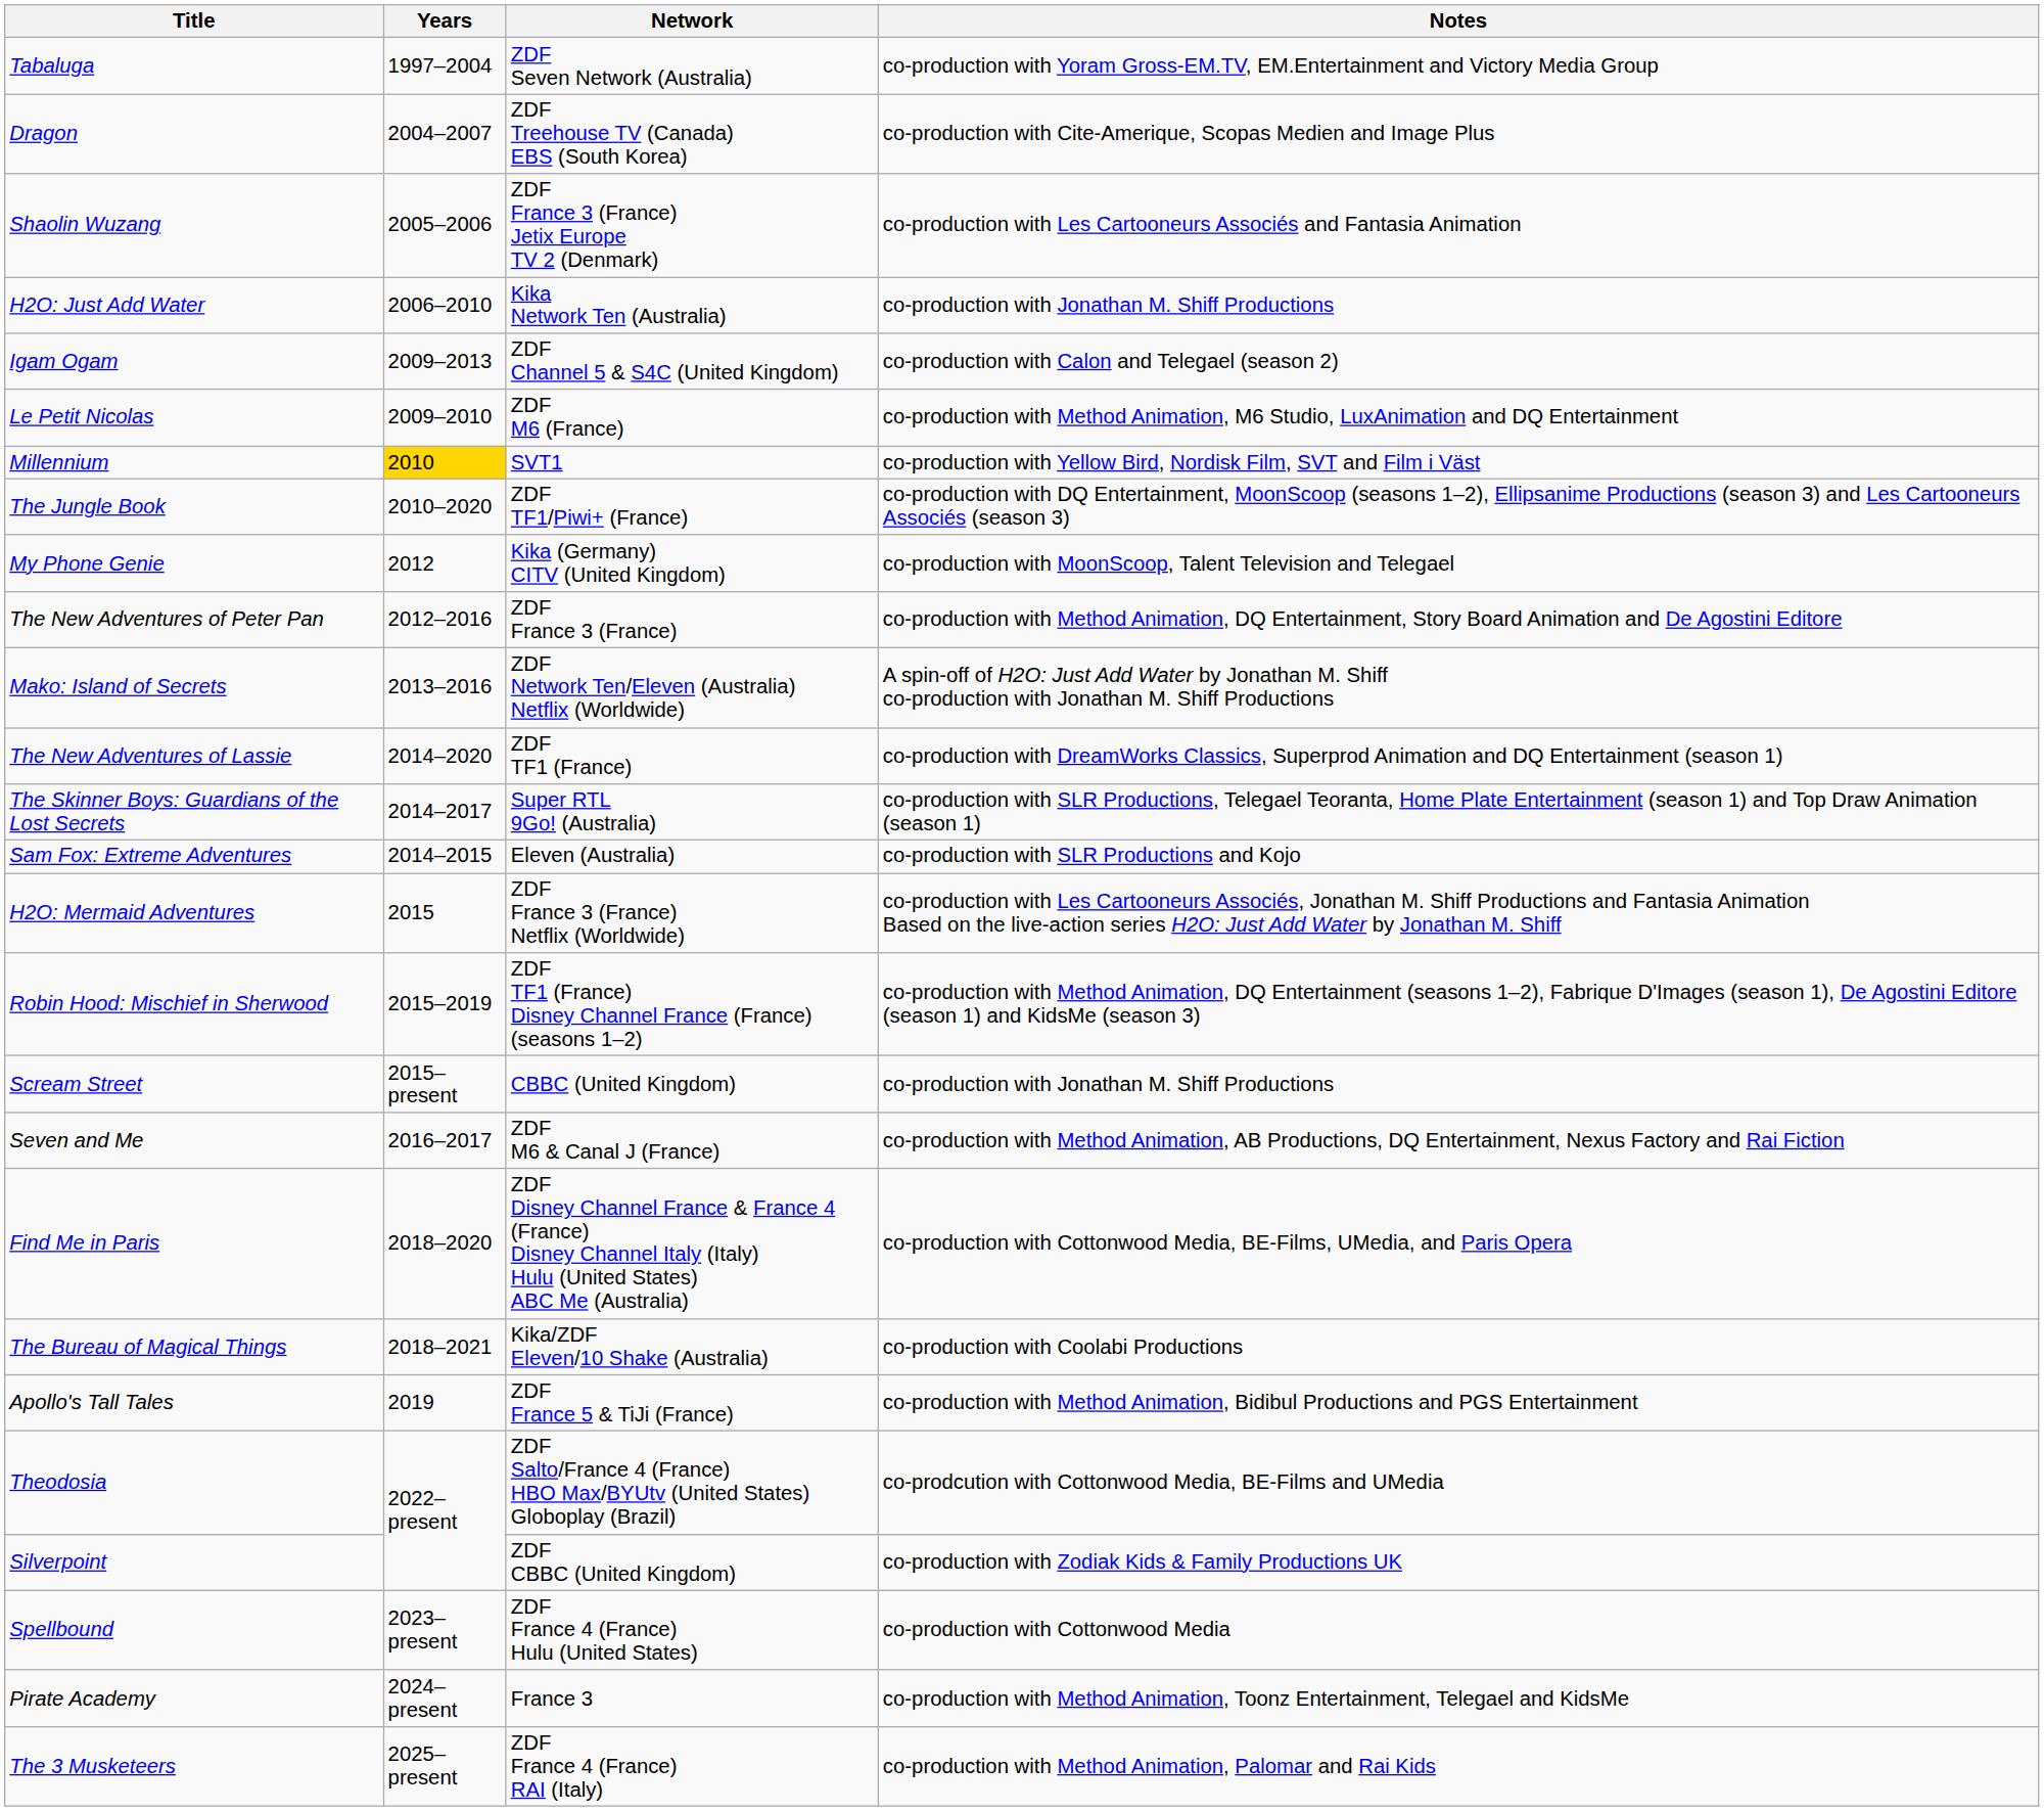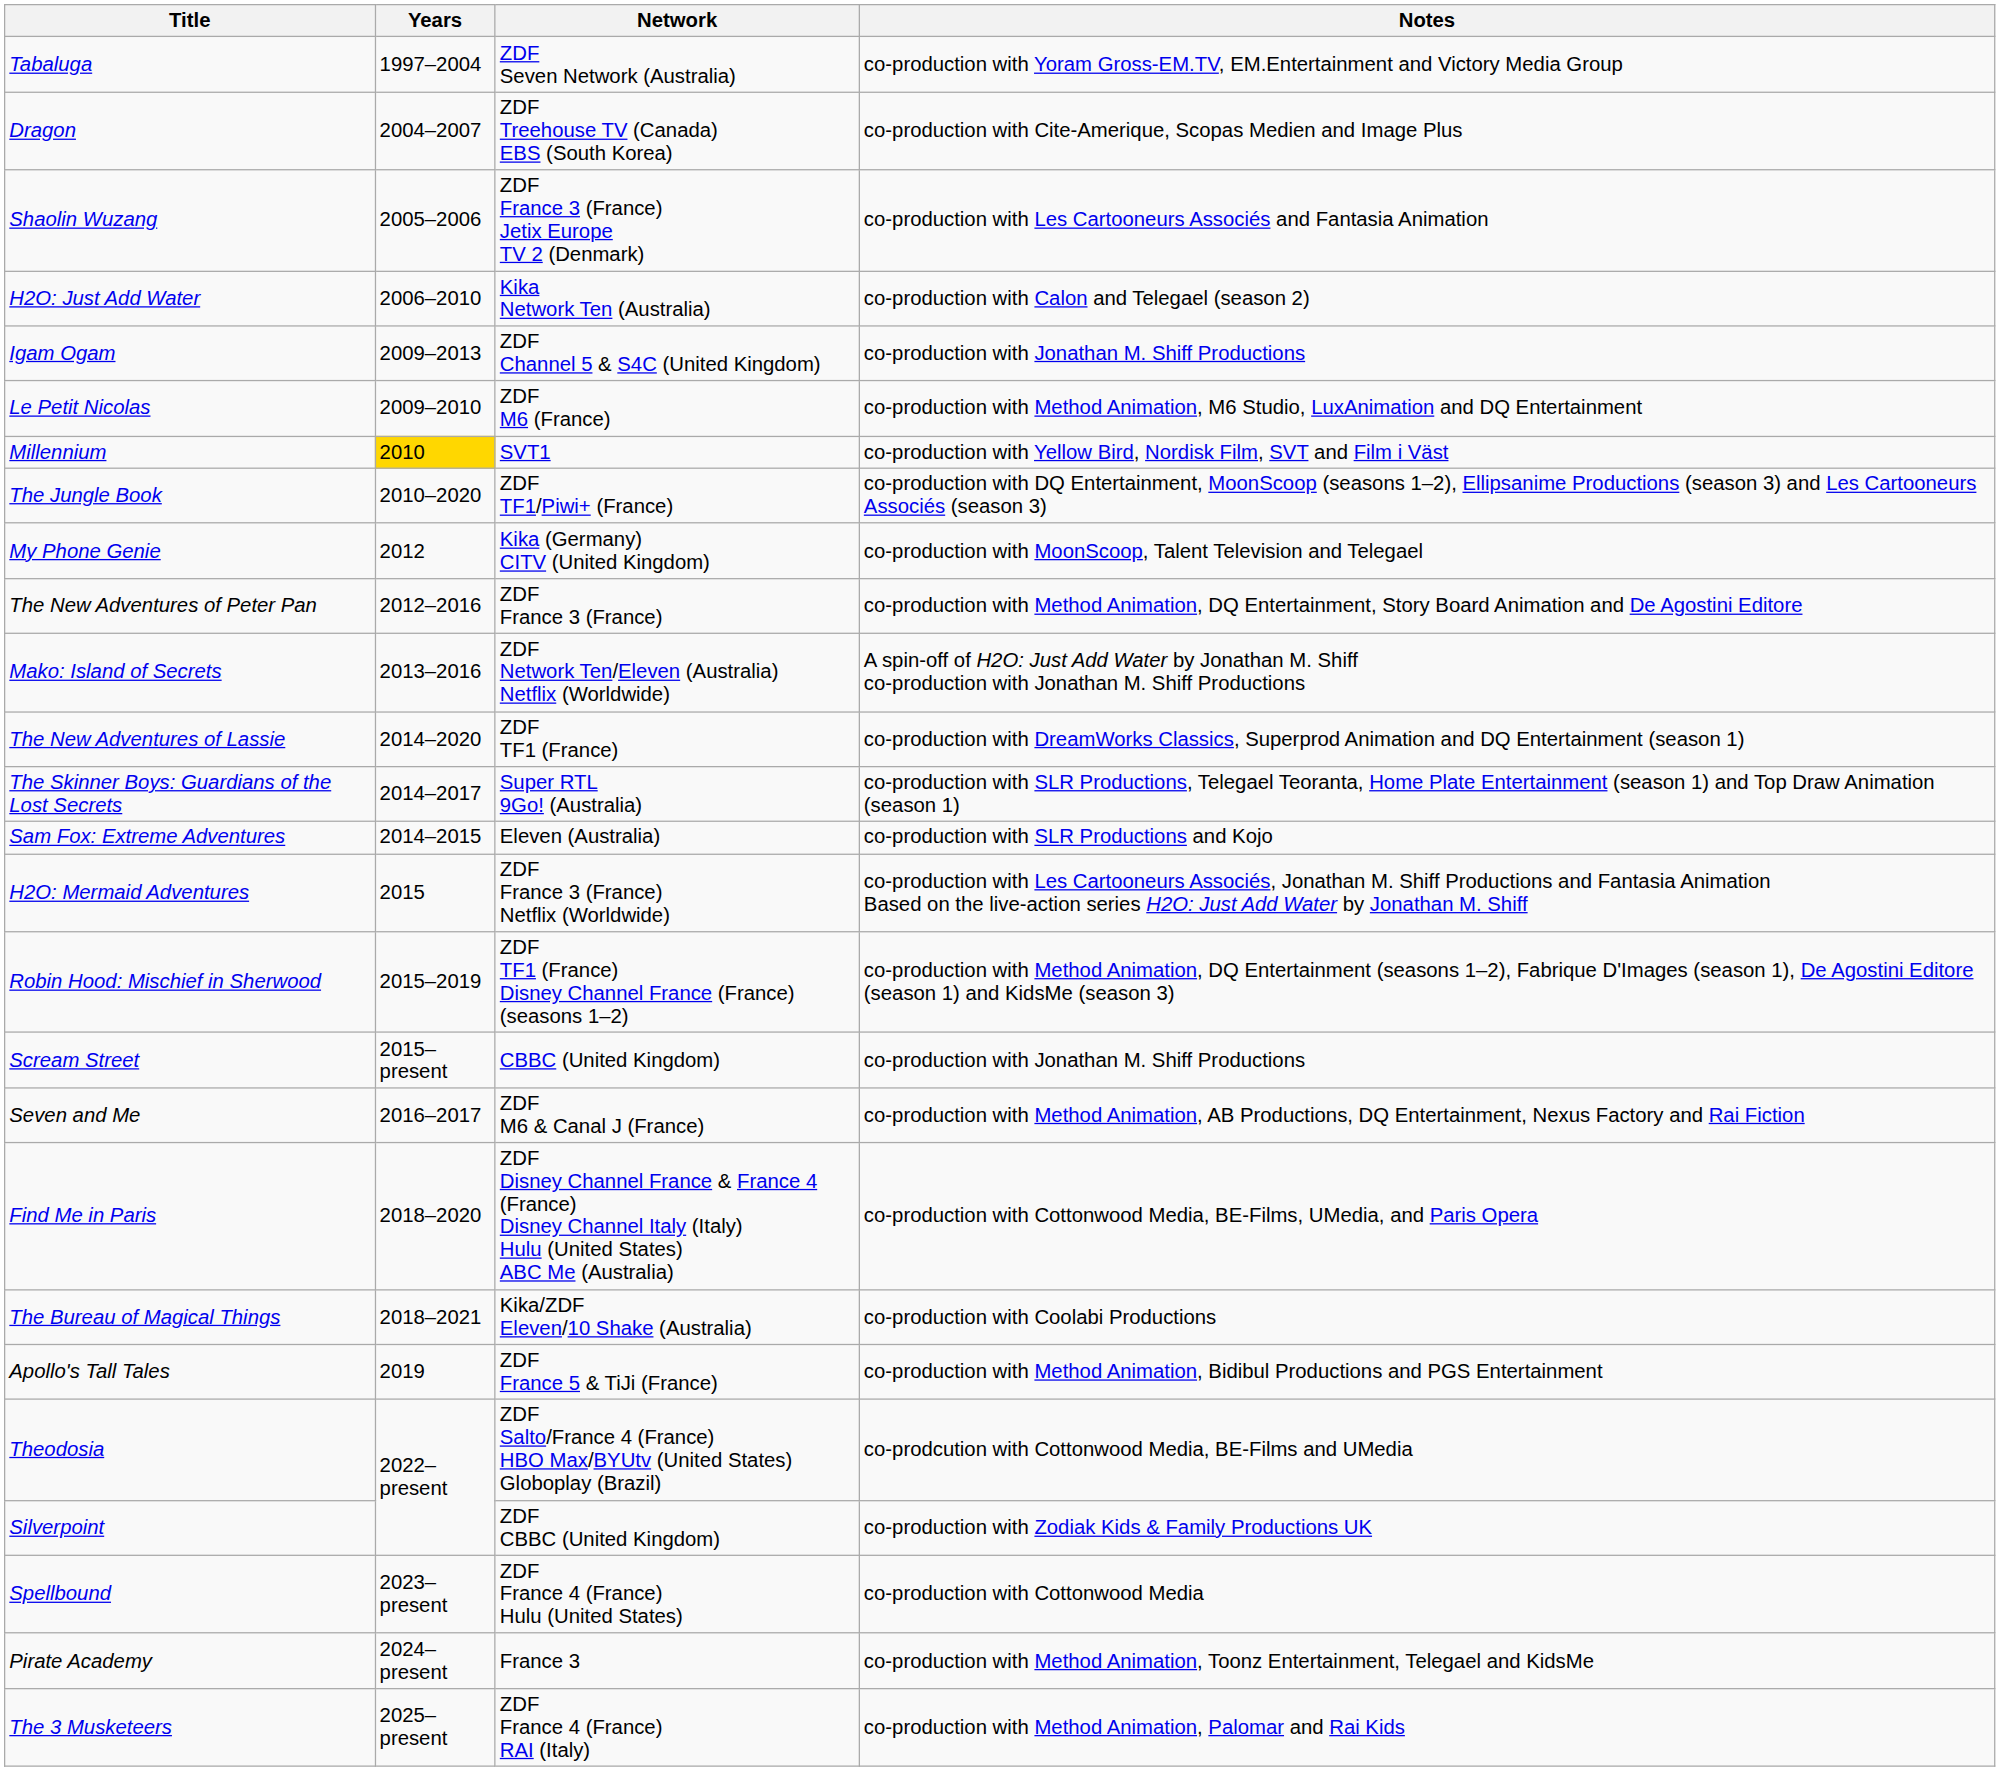 <table class="wikitable sortable">
 <tr>
 <th>Title</th>
 <th>Years</th>
 <th>Network</th>
 <th>Notes</th>
 </tr>
 <tr>
 <td><em><a href='#'>Tabaluga</a></em></td>
 <td>1997–2004</td>
 <td><a href='#'>ZDF</a><br>Seven Network (Australia)</td>
 <td>co-production with <a href='#'>Yoram Gross-EM.TV</a>, EM.Entertainment and Victory Media Group</td>
 </tr>
 <tr>
 <td><em><a href='#'>Dragon</a></em></td>
 <td>2004–2007</td>
 <td>ZDF<br><a href='#'>Treehouse TV</a> (Canada)<br><a href='#'>EBS</a> (South Korea)</td>
 <td>co-production with Cite-Amerique, Scopas Medien and Image Plus</td>
 </tr>
 <tr>
 <td><em><a href='#'>Shaolin Wuzang</a></em></td>
 <td>2005–2006</td>
 <td>ZDF<br><a href='#'>France 3</a> (France)<br><a href='#'>Jetix Europe</a><br><a href='#'>TV 2</a> (Denmark)</td>
 <td>co-production with <a href='#'>Les Cartooneurs Associés</a> and Fantasia Animation</td>
 </tr>
 <tr>
 <td><em><a href='#'>H2O: Just Add Water</a></em></td>
 <td>2006–2010</td>
 <td><a href='#'>Kika</a><br><a href='#'>Network Ten</a> (Australia)</td>
-<td>co-production with <a href='#'>Jonathan M. Shiff Productions</a></td>
+<td>co-production with <a href='#'>Calon</a> and Telegael (season 2)</td>
 </tr>
 <tr>
 <td><em><a href='#'>Igam Ogam</a></em></td>
 <td>2009–2013</td>
 <td>ZDF<br><a href='#'>Channel 5</a> & <a href='#'>S4C</a> (United Kingdom)</td>
-<td>co-production with <a href='#'>Calon</a> and Telegael (season 2)</td>
+<td>co-production with <a href='#'>Jonathan M. Shiff Productions</a></td>
 </tr>
 <tr>
 <td><em><a href='#'>Le Petit Nicolas</a></em></td>
 <td>2009–2010</td>
 <td>ZDF<br><a href='#'>M6</a> (France)</td>
 <td>co-production with <a href='#'>Method Animation</a>, M6 Studio, <a href='#'>LuxAnimation</a> and DQ Entertainment</td>
 </tr>
 <tr>
 <td><em><a href='#'>Millennium</a></em></td>
 <td style="background: gold;">2010</td>
 <td><a href='#'>SVT1</a></td>
 <td>co-production with <a href='#'>Yellow Bird</a>, <a href='#'>Nordisk Film</a>, <a href='#'>SVT</a> and <a href='#'>Film i Väst</a></td>
 </tr>
 <tr>
 <td><em><a href='#'>The Jungle Book</a></em></td>
 <td>2010–2020</td>
 <td>ZDF<br><a href='#'>TF1</a>/<a href='#'>Piwi+</a> (France)</td>
 <td>co-production with DQ Entertainment, <a href='#'>MoonScoop</a> (seasons 1–2), <a href='#'>Ellipsanime Productions</a> (season 3) and <a href='#'>Les Cartooneurs Associés</a> (season 3)</td>
 </tr>
 <tr>
 <td><em><a href='#'>My Phone Genie</a></em></td>
 <td>2012</td>
 <td><a href='#'>Kika</a> (Germany)<br><a href='#'>CITV</a> (United Kingdom)</td>
 <td>co-production with <a href='#'>MoonScoop</a>, Talent Television and Telegael</td>
 </tr>
 <tr>
 <td><em>The New Adventures of Peter Pan</em></td>
 <td>2012–2016</td>
 <td>ZDF<br>France 3 (France)</td>
 <td>co-production with <a href='#'>Method Animation</a>, DQ Entertainment, Story Board Animation and <a href='#'>De Agostini Editore</a></td>
 </tr>
 <tr>
 <td><em><a href='#'>Mako: Island of Secrets</a></em></td>
 <td>2013–2016</td>
 <td>ZDF<br><a href='#'>Network Ten</a>/<a href='#'>Eleven</a> (Australia)<br><a href='#'>Netflix</a> (Worldwide)</td>
 <td>A spin-off of <em>H2O: Just Add Water</em> by Jonathan M. Shiff<br>co-production with Jonathan M. Shiff Productions</td>
 </tr>
 <tr>
 <td><em><a href='#'>The New Adventures of Lassie</a></em></td>
 <td>2014–2020</td>
 <td>ZDF<br>TF1 (France)</td>
 <td>co-production with <a href='#'>DreamWorks Classics</a>, Superprod Animation and DQ Entertainment (season 1)</td>
 </tr>
 <tr>
 <td><em><a href='#'>The Skinner Boys: Guardians of the Lost Secrets</a></em></td>
 <td>2014–2017</td>
 <td><a href='#'>Super RTL</a><br><a href='#'>9Go!</a> (Australia)</td>
 <td>co-production with <a href='#'>SLR Productions</a>, Telegael Teoranta, <a href='#'>Home Plate Entertainment</a> (season 1) and Top Draw Animation (season 1)</td>
 </tr>
 <tr>
 <td><em><a href='#'>Sam Fox: Extreme Adventures</a></em></td>
 <td>2014–2015</td>
 <td>Eleven (Australia)</td>
 <td>co-production with <a href='#'>SLR Productions</a> and Kojo</td>
 </tr>
 <tr>
 <td><em><a href='#'>H2O: Mermaid Adventures</a></em></td>
 <td>2015</td>
 <td>ZDF<br>France 3 (France)<br>Netflix (Worldwide)</td>
 <td>co-production with <a href='#'>Les Cartooneurs Associés</a>, Jonathan M. Shiff Productions and Fantasia Animation<br>Based on the live-action series <em><a href='#'>H2O: Just Add Water</a></em> by <a href='#'>Jonathan M. Shiff</a></td>
 </tr>
 <tr>
 <td><em><a href='#'>Robin Hood: Mischief in Sherwood</a></em></td>
 <td>2015–2019</td>
 <td>ZDF<br><a href='#'>TF1</a> (France)<br><a href='#'>Disney Channel France</a> (France) (seasons 1–2)</td>
 <td>co-production with <a href='#'>Method Animation</a>, DQ Entertainment (seasons 1–2), Fabrique D'Images (season 1), <a href='#'>De Agostini Editore</a> (season 1) and KidsMe (season 3)</td>
 </tr>
 <tr>
 <td><em><a href='#'>Scream Street</a></em></td>
 <td>2015–present</td>
 <td><a href='#'>CBBC</a> (United Kingdom)</td>
 <td>co-production with Jonathan M. Shiff Productions</td>
 </tr>
 <tr>
 <td><em>Seven and Me</em></td>
 <td>2016–2017</td>
 <td>ZDF<br>M6 & Canal J (France)</td>
 <td>co-production with <a href='#'>Method Animation</a>, AB Productions, DQ Entertainment, Nexus Factory and <a href='#'>Rai Fiction</a></td>
 </tr>
 <tr>
 <td><em><a href='#'>Find Me in Paris</a></em></td>
 <td>2018–2020</td>
 <td>ZDF<br><a href='#'>Disney Channel France</a> & <a href='#'>France 4</a> (France)<br><a href='#'>Disney Channel Italy</a> (Italy)<br><a href='#'>Hulu</a> (United States)<br><a href='#'>ABC Me</a> (Australia)</td>
 <td>co-production with Cottonwood Media, BE-Films, UMedia, and <a href='#'>Paris Opera</a></td>
 </tr>
 <tr>
 <td><em><a href='#'>The Bureau of Magical Things</a></em></td>
 <td>2018–2021</td>
 <td>Kika/ZDF<br><a href='#'>Eleven</a>/<a href='#'>10 Shake</a> (Australia)</td>
 <td>co-production with Coolabi Productions</td>
 </tr>
 <tr>
 <td><em>Apollo's Tall Tales</em></td>
 <td>2019</td>
 <td>ZDF<br><a href='#'>France 5</a> & TiJi (France)</td>
 <td>co-production with <a href='#'>Method Animation</a>, Bidibul Productions and PGS Entertainment</td>
 </tr>
 <tr>
 <td><em><a href='#'>Theodosia</a></em></td>
 <td rowspan="2">2022–present</td>
 <td>ZDF<br><a href='#'>Salto</a>/France 4 (France)<br><a href='#'>HBO Max</a>/<a href='#'>BYUtv</a> (United States)<br>Globoplay (Brazil)</td>
 <td>co-prodcution with Cottonwood Media, BE-Films and UMedia</td>
 </tr>
 <tr>
 <td><em><a href='#'>Silverpoint</a></em></td>
 <td>ZDF<br>CBBC (United Kingdom)</td>
 <td>co-production with <a href='#'>Zodiak Kids & Family Productions UK</a></td>
 </tr>
 <tr>
 <td><em><a href='#'>Spellbound</a></em></td>
 <td>2023–present</td>
 <td>ZDF<br>France 4 (France)<br>Hulu (United States)</td>
 <td>co-production with Cottonwood Media</td>
 </tr>
 <tr>
 <td><em>Pirate Academy</em></td>
 <td>2024–present</td>
 <td>France 3</td>
 <td>co-production with <a href='#'>Method Animation</a>, Toonz Entertainment, Telegael and KidsMe</td>
 </tr>
 <tr>
 <td><em><a href='#'>The 3 Musketeers</a></em></td>
 <td>2025–present</td>
 <td>ZDF<br>France 4 (France)<br><a href='#'>RAI</a> (Italy)</td>
 <td>co-production with <a href='#'>Method Animation</a>, <a href='#'>Palomar</a> and <a href='#'>Rai Kids</a></td>
 </tr>
 </table>
